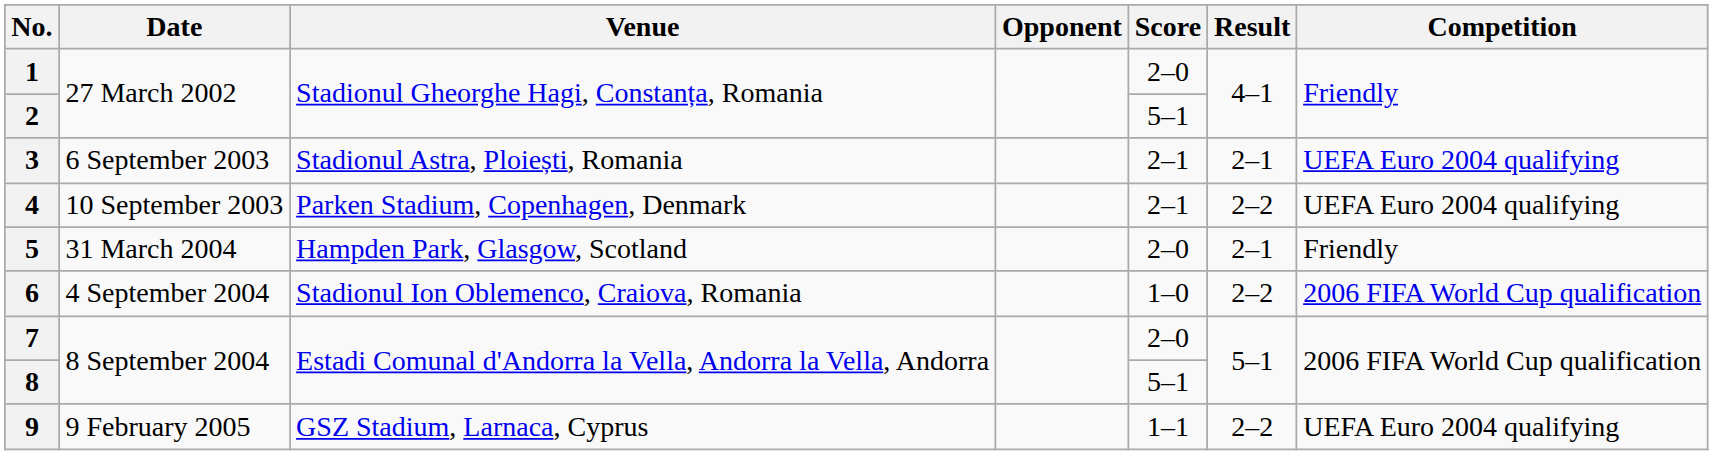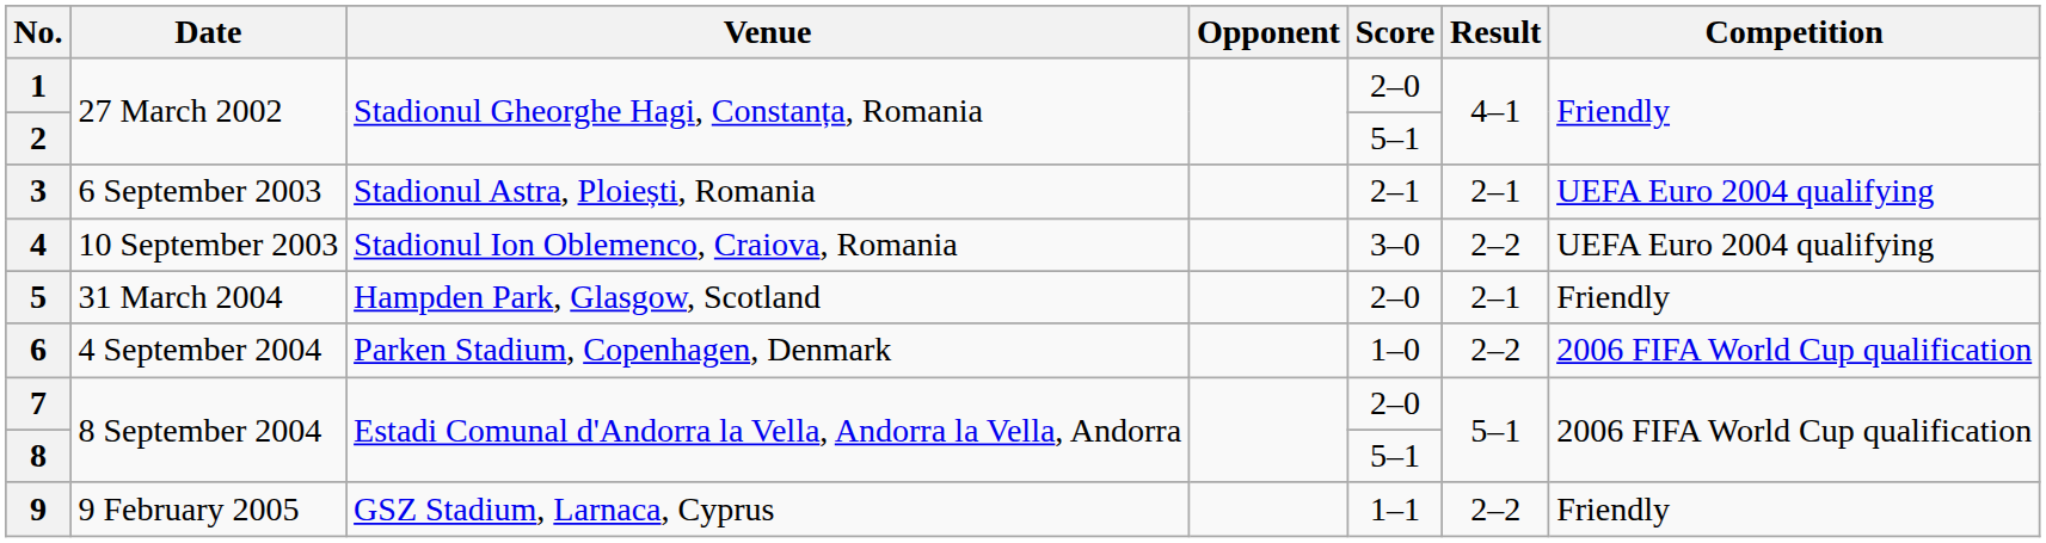 <table class="wikitable sortable">
 <tr>
 <th scope="col">No.</th>
 <th scope="col" data-sort-type="date">Date</th>
 <th scope="col">Venue</th>
 <th scope="col">Opponent</th>
 <th scope="col">Score</th>
 <th scope="col">Result</th>
 <th scope="col">Competition</th>
 </tr>
 <tr>
 <th align="center">1</th>
 <td rowspan="2">27 March 2002</td>
 <td rowspan="2"><a href='#'>Stadionul Gheorghe Hagi</a>, <a href='#'>Constanța</a>, Romania</td>
 <td rowspan="2"></td>
 <td align="center">2–0</td>
 <td rowspan="2" align="center">4–1</td>
 <td rowspan="2"><a href='#'>Friendly</a></td>
 </tr>
 <tr>
 <th align="center">2</th>
 <td align="center">5–1</td>
 </tr>
 <tr>
 <th align="center">3</th>
 <td>6 September 2003</td>
 <td><a href='#'>Stadionul Astra</a>, <a href='#'>Ploiești</a>, Romania</td>
 <td></td>
 <td align="center">2–1</td>
 <td align="center">2–1</td>
 <td><a href='#'>UEFA Euro 2004 qualifying</a></td>
 </tr>
 <tr>
 <th align="center">4</th>
 <td>10 September 2003</td>
-<td><a href='#'>Parken Stadium</a>, <a href='#'>Copenhagen</a>, Denmark</td>
+<td><a href='#'>Stadionul Ion Oblemenco</a>, <a href='#'>Craiova</a>, Romania</td>
 <td></td>
-<td align="center">2–1</td>
+<td align="center">3–0</td>
 <td align="center">2–2</td>
 <td>UEFA Euro 2004 qualifying</td>
 </tr>
 <tr>
 <th align="center">5</th>
 <td>31 March 2004</td>
 <td><a href='#'>Hampden Park</a>, <a href='#'>Glasgow</a>, Scotland</td>
 <td></td>
 <td align="center">2–0</td>
 <td align="center">2–1</td>
 <td>Friendly</td>
 </tr>
 <tr>
 <th align="center">6</th>
 <td>4 September 2004</td>
-<td><a href='#'>Stadionul Ion Oblemenco</a>, <a href='#'>Craiova</a>, Romania</td>
+<td><a href='#'>Parken Stadium</a>, <a href='#'>Copenhagen</a>, Denmark</td>
 <td></td>
 <td align="center">1–0</td>
 <td align="center">2–2</td>
 <td><a href='#'>2006 FIFA World Cup qualification</a></td>
 </tr>
 <tr>
 <th align="center">7</th>
 <td rowspan="2">8 September 2004</td>
 <td rowspan="2"><a href='#'>Estadi Comunal d'Andorra la Vella</a>, <a href='#'>Andorra la Vella</a>, Andorra</td>
 <td rowspan="2"></td>
 <td align="center">2–0</td>
 <td rowspan="2" align="center">5–1</td>
 <td rowspan="2">2006 FIFA World Cup qualification</td>
 </tr>
 <tr>
 <th align="center">8</th>
 <td align="center">5–1</td>
 </tr>
 <tr>
 <th alin="center">9</th>
 <td>9 February 2005</td>
 <td><a href='#'>GSZ Stadium</a>, <a href='#'>Larnaca</a>, Cyprus</td>
 <td></td>
 <td align="center">1–1</td>
 <td align="center">2–2</td>
-<td>UEFA Euro 2004 qualifying</td>
+<td>Friendly</td>
 </tr>
 </table>
